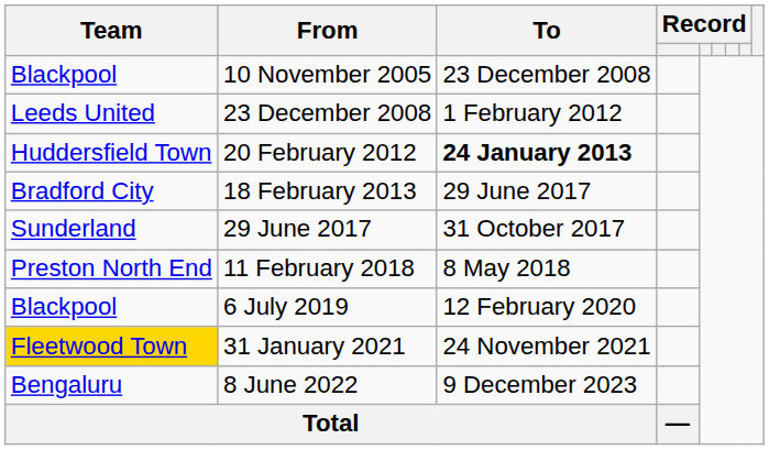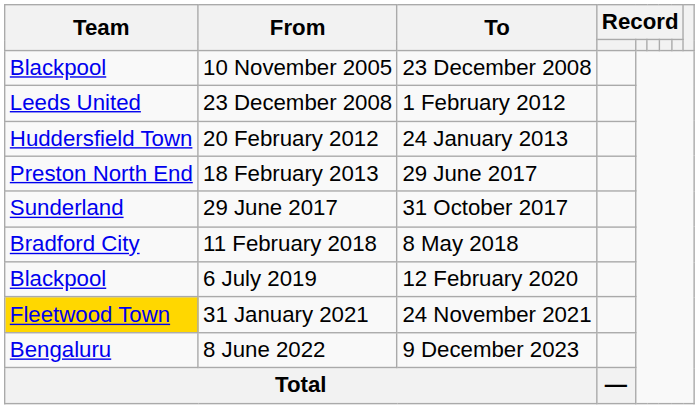 <table class=wikitable style="text-align: center">
 <tr>
 <th rowspan=2>Team</th>
 <th rowspan=2>From</th>
 <th rowspan=2>To</th>
 <th colspan=5>Record</th>
 <th rowspan=2></th>
 </tr>
 <tr>
 <th></th>
 <th></th>
 <th></th>
 <th></th>
 <th></th>
 </tr>
 <tr>
 <td align=left><a href='#'>Blackpool</a></td>
 <td align=left>10 November 2005</td>
 <td align=left>23 December 2008<br></td>
 <td></td>
 </tr>
 <tr>
 <td align=left><a href='#'>Leeds United</a></td>
 <td align=left>23 December 2008</td>
 <td align=left>1 February 2012<br></td>
 <td></td>
 </tr>
 <tr>
 <td align=left><a href='#'>Huddersfield Town</a></td>
 <td align=left>20 February 2012</td>
-<td align=left><strong>24 January 2013<br></strong></td>
+<td align=left>24 January 2013<br></td>
 <td></td>
 </tr>
 <tr>
-<td align=left><a href='#'>Bradford City</a></td>
+<td align=left><a href='#'>Preston North End</a></td>
 <td align=left>18 February 2013</td>
 <td align=left>29 June 2017<br></td>
 <td></td>
 </tr>
 <tr>
 <td align=left><a href='#'>Sunderland</a></td>
 <td align=left>29 June 2017</td>
 <td align=left>31 October 2017<br></td>
 <td></td>
 </tr>
 <tr>
-<td align=left><a href='#'>Preston North End</a></td>
+<td align=left><a href='#'>Bradford City</a></td>
 <td align=left>11 February 2018</td>
 <td align=left>8 May 2018<br></td>
 <td></td>
 </tr>
 <tr>
 <td align=left><a href='#'>Blackpool</a></td>
 <td align=left>6 July 2019</td>
 <td align=left>12 February 2020<br></td>
 <td></td>
 </tr>
 <tr>
 <td align=left style="background: gold;"><a href='#'>Fleetwood Town</a></td>
 <td align=left>31 January 2021</td>
 <td align=left>24 November 2021<br></td>
 <td></td>
 </tr>
 <tr>
 <td align=left><a href='#'>Bengaluru</a></td>
 <td align=left>8 June 2022</td>
 <td align=left>9 December 2023<br></td>
 <td></td>
 </tr>
 <tr>
 <th colspan=3>Total<br></th>
 <th>—</th>
 </tr>
 </table>
